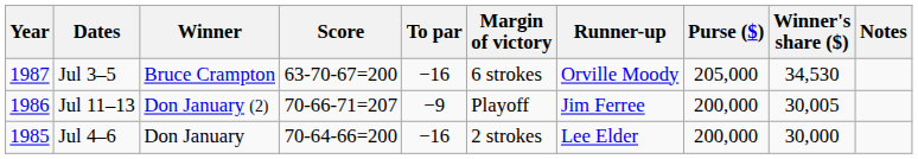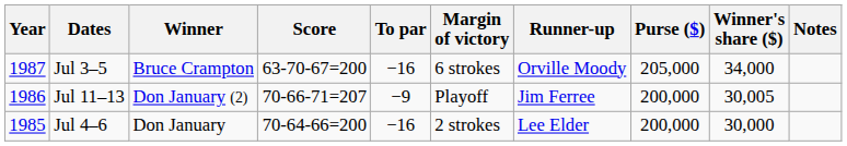 <table class="wikitable">
 <tr>
 <th>Year</th>
 <th>Dates</th>
 <th>Winner</th>
 <th>Score</th>
 <th>To par</th>
 <th>Margin<br>of victory</th>
 <th>Runner-up</th>
 <th>Purse (<a href='#'>$</a>)</th>
 <th>Winner's<br>share ($)</th>
 <th>Notes</th>
 </tr>
 <tr>
 <td><a href='#'>1987</a></td>
 <td>Jul 3–5</td>
 <td> <a href='#'>Bruce Crampton</a></td>
 <td align=right>63-70-67=200</td>
 <td align=center>−16</td>
 <td>6 strokes</td>
 <td> <a href='#'>Orville Moody</a></td>
 <td align=center>205,000</td>
-<td align=center>34,530</td>
+<td align=center>34,000</td>
 <td></td>
 </tr>
 <tr>
 <td><a href='#'>1986</a></td>
 <td>Jul 11–13</td>
 <td> <a href='#'>Don January</a> <small>(2)</small></td>
 <td align=right>70-66-71=207</td>
 <td align=center>−9</td>
 <td>Playoff</td>
 <td> <a href='#'>Jim Ferree</a></td>
 <td align=center>200,000</td>
 <td align=center>30,005</td>
 <td></td>
 </tr>
 <tr>
 <td><a href='#'>1985</a></td>
 <td>Jul 4–6</td>
 <td> Don January</td>
 <td align=right>70-64-66=200</td>
 <td align=center>−16</td>
 <td>2 strokes</td>
 <td> <a href='#'>Lee Elder</a></td>
 <td align=center>200,000</td>
 <td align=center>30,000</td>
 <td></td>
 </tr>
 </table>
